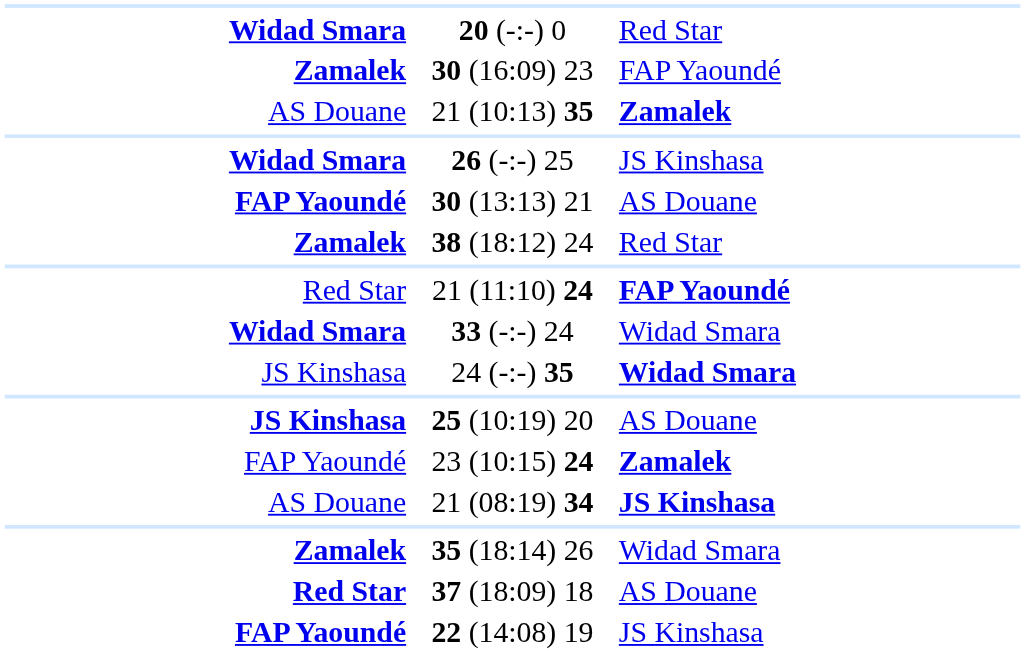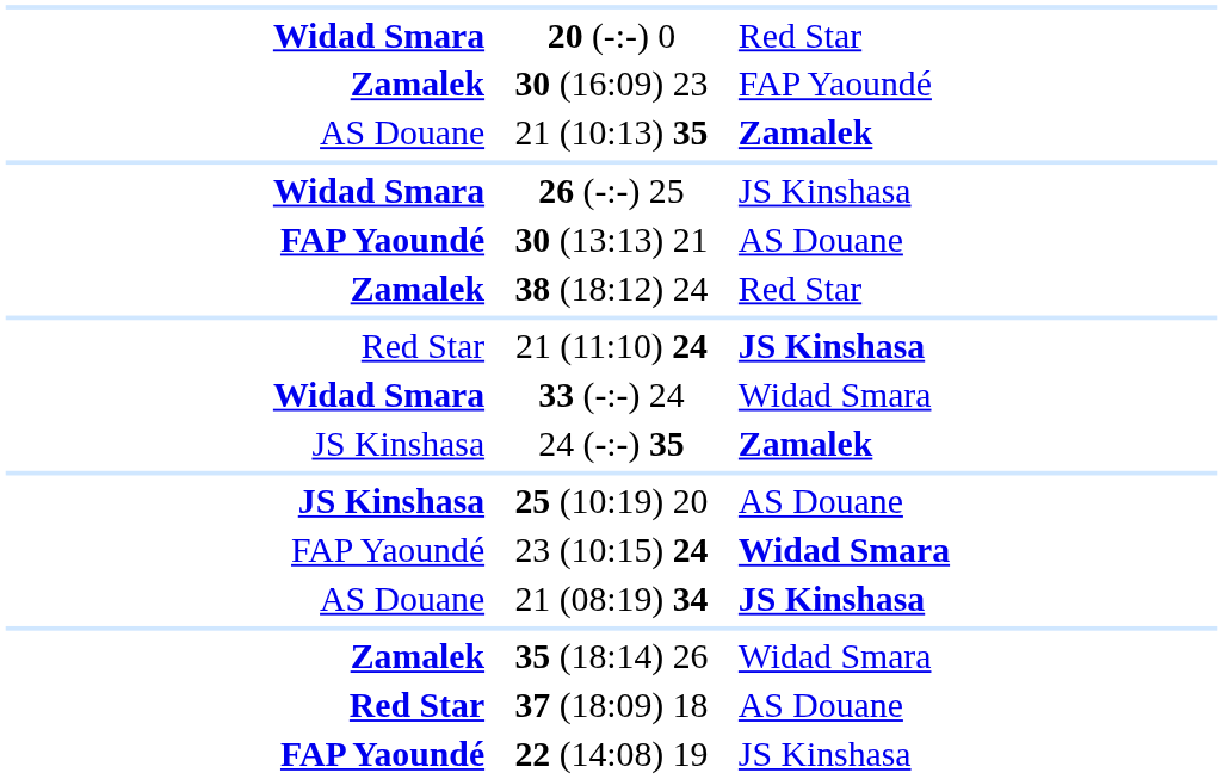 <table style="text-align:center" width=550>
 <tr>
 <th width=30%></th>
 <th width=15%></th>
 <th width=30%></th>
 </tr>
 <tr align="left" bgcolor=#D0E7FF>
 <td colspan=4></td>
 </tr>
 <tr>
 <td align="right"><strong><a href='#'>Widad Smara</a></strong> </td>
 <td><strong>20</strong> (-:-) 0</td>
 <td align=left> <a href='#'>Red Star</a></td>
 </tr>
 <tr>
 <td align="right"><strong><a href='#'>Zamalek</a></strong> </td>
 <td><strong>30</strong> (16:09) 23</td>
 <td align=left> <a href='#'>FAP Yaoundé</a></td>
 </tr>
 <tr>
 <td align="right"><a href='#'>AS Douane</a> </td>
 <td>21 (10:13) <strong>35</strong></td>
 <td align=left> <strong><a href='#'>Zamalek</a></strong></td>
 </tr>
 <tr align="left" bgcolor=#D0E7FF>
 <td colspan=4></td>
 </tr>
 <tr>
 <td align="right"><strong><a href='#'>Widad Smara</a></strong> </td>
 <td><strong>26</strong> (-:-) 25</td>
 <td align=left> <a href='#'>JS Kinshasa</a></td>
 </tr>
 <tr>
 <td align="right"><strong><a href='#'>FAP Yaoundé</a></strong> </td>
 <td><strong>30</strong> (13:13) 21</td>
 <td align=left> <a href='#'>AS Douane</a></td>
 </tr>
 <tr>
 <td align="right"><strong><a href='#'>Zamalek</a></strong> </td>
 <td><strong>38</strong> (18:12) 24</td>
 <td align=left> <a href='#'>Red Star</a></td>
 </tr>
 <tr align="left" bgcolor=#D0E7FF>
 <td colspan=4></td>
 </tr>
 <tr>
 <td align="right"><a href='#'>Red Star</a> </td>
 <td>21 (11:10) <strong>24</strong></td>
-<td align=left> <strong><a href='#'>FAP Yaoundé</a></strong></td>
+<td align=left> <strong><a href='#'>JS Kinshasa</a></strong></td>
 </tr>
 <tr>
 <td align="right"><strong><a href='#'>Widad Smara</a></strong> </td>
 <td><strong>33</strong> (-:-) 24</td>
 <td align=left> <a href='#'>Widad Smara</a></td>
 </tr>
 <tr>
 <td align="right"><a href='#'>JS Kinshasa</a> </td>
 <td>24 (-:-) <strong>35</strong></td>
-<td align=left> <strong><a href='#'>Widad Smara</a></strong></td>
+<td align=left> <strong><a href='#'>Zamalek</a></strong></td>
 </tr>
 <tr align="left" bgcolor=#D0E7FF>
 <td colspan=4></td>
 </tr>
 <tr>
 <td align="right"><strong><a href='#'>JS Kinshasa</a></strong> </td>
 <td><strong>25</strong> (10:19) 20</td>
 <td align=left> <a href='#'>AS Douane</a></td>
 </tr>
 <tr>
 <td align="right"><a href='#'>FAP Yaoundé</a> </td>
 <td>23 (10:15) <strong>24</strong></td>
-<td align=left> <strong><a href='#'>Zamalek</a></strong></td>
+<td align=left> <strong><a href='#'>Widad Smara</a></strong></td>
 </tr>
 <tr>
 <td align="right"><a href='#'>AS Douane</a> </td>
 <td>21 (08:19) <strong>34</strong></td>
 <td align=left> <strong><a href='#'>JS Kinshasa</a></strong></td>
 </tr>
 <tr align="left" bgcolor=#D0E7FF>
 <td colspan=4></td>
 </tr>
 <tr>
 <td align="right"><strong><a href='#'>Zamalek</a></strong> </td>
 <td><strong>35</strong> (18:14) 26</td>
 <td align=left> <a href='#'>Widad Smara</a></td>
 </tr>
 <tr>
 <td align="right"><strong><a href='#'>Red Star</a></strong> </td>
 <td><strong>37</strong> (18:09) 18</td>
 <td align=left> <a href='#'>AS Douane</a></td>
 </tr>
 <tr>
 <td align="right"><strong><a href='#'>FAP Yaoundé</a></strong> </td>
 <td><strong>22</strong> (14:08) 19</td>
 <td align=left> <a href='#'>JS Kinshasa</a></td>
 </tr>
 </table>
